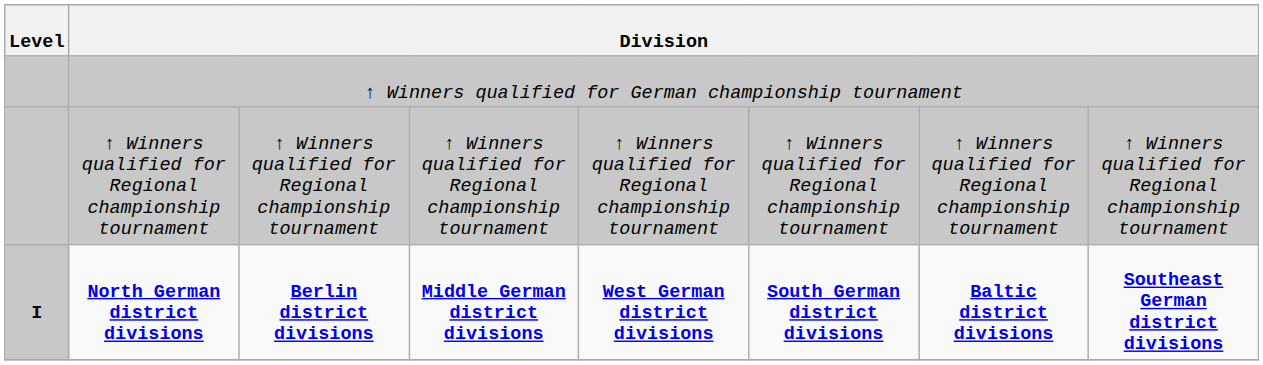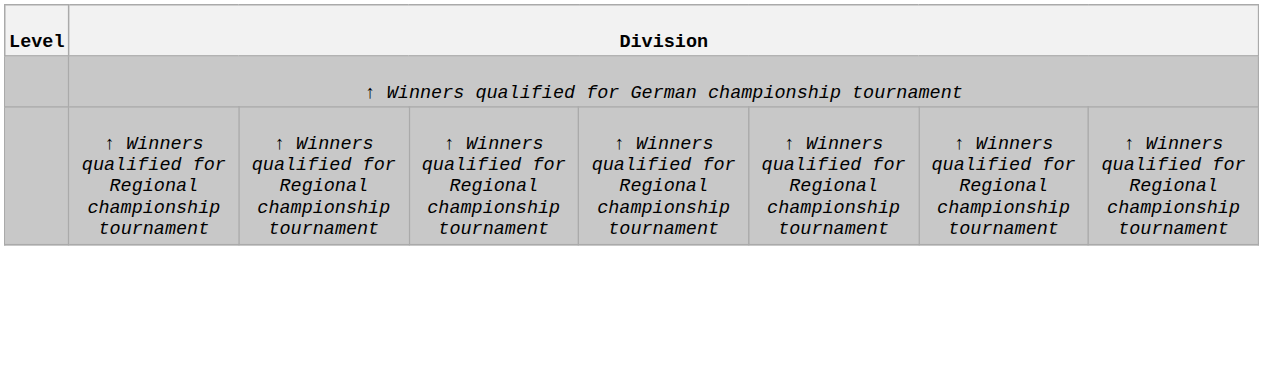 <table class="wikitable" style="text-align:center" height="30" width="100%">
 <tr style="background:#c8c8c8">
 <th colspan="1"><br>Level</th>
 <th colspan="7"><br>Division</th>
 </tr>
 <tr style="background:#c8c8c8">
 <td colspan="1"></td>
 <td colspan="7"><br><em> ↑ Winners qualified for German championship tournament</em></td>
 </tr>
 <tr style="background:#c8c8c8">
 <td colspan="1"></td>
 <td colspan="1"><br><em> ↑ Winners qualified for Regional championship tournament</em></td>
 <td colspan="1"><br><em> ↑ Winners qualified for Regional championship tournament</em></td>
 <td colspan="1"><br><em> ↑ Winners qualified for Regional championship tournament</em></td>
 <td colspan="1"><br><em> ↑ Winners qualified for Regional championship tournament</em></td>
 <td colspan="1"><br><em> ↑ Winners qualified for Regional championship tournament</em></td>
 <td colspan="1"><br><em> ↑ Winners qualified for Regional championship tournament</em></td>
 <td colspan="1"><br><em> ↑ Winners qualified for Regional championship tournament</em></td>
 </tr>
 <tr>
-<td colspan="1" style="background:#c8c8c8"><br><strong>I</strong></td>
-<td colspan="1" width="14%"><br><strong><a href='#'>North German district divisions</a></strong></td>
-<td colspan="1" width="14%"><br><strong><a href='#'>Berlin district divisions</a></strong></td>
-<td colspan="1" width="14%"><br><strong><a href='#'>Middle German district divisions</a></strong></td>
-<td colspan="1" width="14%"><br><strong><a href='#'>West German district divisions</a></strong></td>
-<td colspan="1" width="14%"><br><strong><a href='#'>South German district divisions</a></strong></td>
-<td colspan="1" width="14%"><br><strong><a href='#'>Baltic district divisions</a></strong></td>
-<td colspan="1" width="14%"><br><strong><a href='#'>Southeast German district divisions</a></strong></td>
-</tr>
-<tr>
 </tr>
 </table>
